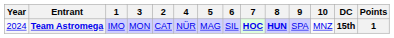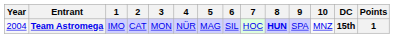 <table class="wikitable" style="text-align:center; font-size:90%">
 <tr>
 <th>Year</th>
 <th>Entrant</th>
 <th>1</th>
+<th>2</th>
 <th>3</th>
-<th>2</th>
 <th>4</th>
 <th>5</th>
 <th>6</th>
 <th>7</th>
 <th>8</th>
 <th>9</th>
 <th>10</th>
 <th>DC</th>
 <th>Points</th>
 </tr>
 <tr>
-<td><a href='#'>2024</a></td>
+<td><a href='#'>2004</a></td>
 <th><a href='#'>Team Astromega</a></th>
 <td style="background:#CFCFFF;"><a href='#'>IMO</a><br></td>
+<td style="background:#CFCFFF;"><a href='#'>CAT</a><br></td>
 <td style="background:#CFCFFF;"><a href='#'>MON</a><br></td>
-<td style="background:#CFCFFF;"><a href='#'>CAT</a><br></td>
 <td style="background:#CFCFFF;"><a href='#'>NÜR</a><br></td>
 <td style="background:#CFCFFF;"><a href='#'>MAG</a><br></td>
 <td style="background:#CFCFFF;"><a href='#'>SIL</a><br></td>
-<td style="background:#DFFFDF;"><strong><a href='#'>HOC</a><br></strong></td>
+<td style="background:#DFFFDF;"><a href='#'>HOC</a><br></td>
 <td style="background:#CFCFFF;"><strong><a href='#'>HUN</a><br></strong></td>
 <td style="background:#CFCFFF;"><a href='#'>SPA</a><br></td>
 <td><a href='#'>MNZ</a></td>
 <th>15th</th>
 <th>1</th>
 </tr>
 </table>
